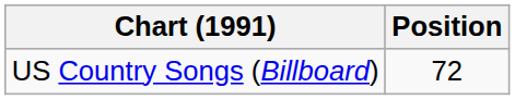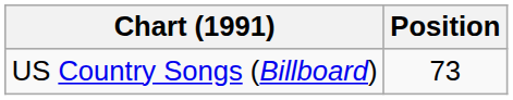 <table class="wikitable sortable">
 <tr>
 <th scope="col">Chart (1991)</th>
 <th scope="col">Position</th>
 </tr>
 <tr>
 <td>US <a href='#'>Country Songs</a> (<em><a href='#'>Billboard</a></em>)</td>
-<td align="center">72</td>
+<td align="center">73</td>
 </tr>
 </table>
